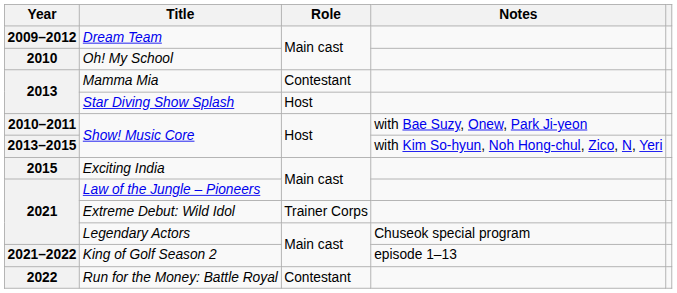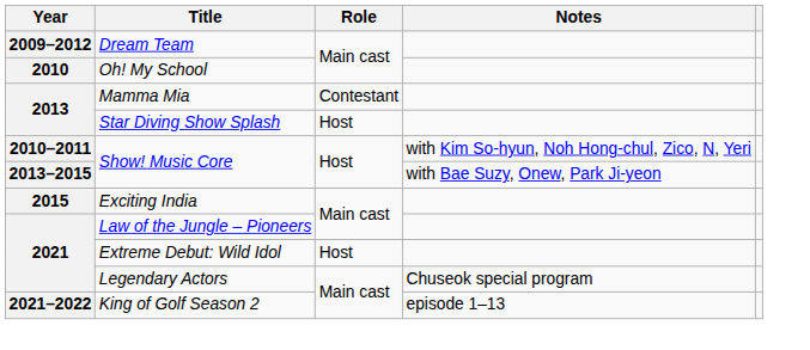 <table class="wikitable sortable plainrowheaders">
 <tr>
 <th scope="col">Year</th>
 <th scope="col">Title</th>
 <th scope="col">Role</th>
 <th scope="col" class="unsortable">Notes</th>
 <th scope="col" class="unsortable"></th>
 </tr>
 <tr>
 <th scope="row">2009–2012</th>
 <td><em><a href='#'>Dream Team</a></em></td>
 <td rowspan="2">Main cast</td>
 <td></td>
 <td style="text-align:center"></td>
 </tr>
 <tr>
 <th scope="row">2010</th>
 <td><em>Oh! My School</em></td>
 <td></td>
 <td style="text-align:center"></td>
 </tr>
 <tr>
 <th scope="row" rowspan="2">2013</th>
 <td><em>Mamma Mia</em></td>
 <td>Contestant</td>
 <td></td>
 <td style="text-align:center"></td>
 </tr>
 <tr>
 <td><em><a href='#'>Star Diving Show Splash</a></em></td>
 <td>Host</td>
 <td></td>
 <td style="text-align:center"></td>
 </tr>
 <tr>
 <th scope="row">2010–2011</th>
 <td rowspan="2"><em><a href='#'>Show! Music Core</a></em></td>
 <td rowspan="2">Host</td>
-<td>with <a href='#'>Bae Suzy</a>, <a href='#'>Onew</a>, <a href='#'>Park Ji-yeon</a></td>
+<td>with <a href='#'>Kim So-hyun</a>, <a href='#'>Noh Hong-chul</a>, <a href='#'>Zico</a>, <a href='#'>N</a>, <a href='#'>Yeri</a></td>
 <td style="text-align:center"></td>
 </tr>
 <tr>
 <th scope="row">2013–2015</th>
-<td>with <a href='#'>Kim So-hyun</a>, <a href='#'>Noh Hong-chul</a>, <a href='#'>Zico</a>, <a href='#'>N</a>, <a href='#'>Yeri</a></td>
+<td>with <a href='#'>Bae Suzy</a>, <a href='#'>Onew</a>, <a href='#'>Park Ji-yeon</a></td>
 <td style="text-align:center"></td>
 </tr>
 <tr>
 <th scope="row">2015</th>
 <td><em>Exciting India</em></td>
 <td rowspan="2">Main cast</td>
 <td></td>
 <td style="text-align:center"></td>
 </tr>
 <tr>
 <th scope="row" rowspan="3">2021</th>
 <td><em><a href='#'>Law of the Jungle – Pioneers</a></em></td>
 <td></td>
 <td style="text-align:center"></td>
 </tr>
 <tr>
 <td><em>Extreme Debut: Wild Idol</em></td>
-<td>Trainer Corps</td>
+<td>Host</td>
 <td></td>
 <td style="text-align:center"></td>
 </tr>
 <tr>
 <td><em>Legendary Actors</em></td>
 <td rowspan="2">Main cast</td>
 <td>Chuseok special program</td>
 <td style="text-align:center"></td>
 </tr>
 <tr>
 <th scope="row">2021–2022</th>
 <td><em>King of Golf Season 2</em></td>
 <td>episode 1–13</td>
 <td style="text-align:center"></td>
 </tr>
-<tr>
-<th scope="row">2022</th>
-<td><em>Run for the Money: Battle Royal</em></td>
-<td>Contestant</td>
-<td></td>
-<td style="text-align:center"></td>
-</tr>
 </table>
